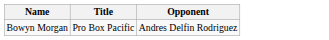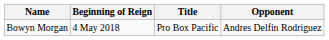 <table class="wikitable">
 <tr>
 <th>Name</th>
+<th>Beginning of Reign</th>
 <th>Title</th>
 <th>Opponent</th>
 </tr>
 <tr>
 <td>Bowyn Morgan</td>
+<td>4 May 2018</td>
 <td>Pro Box Pacific</td>
 <td>Andres Delfin Rodriguez</td>
 </tr>
 </table>
